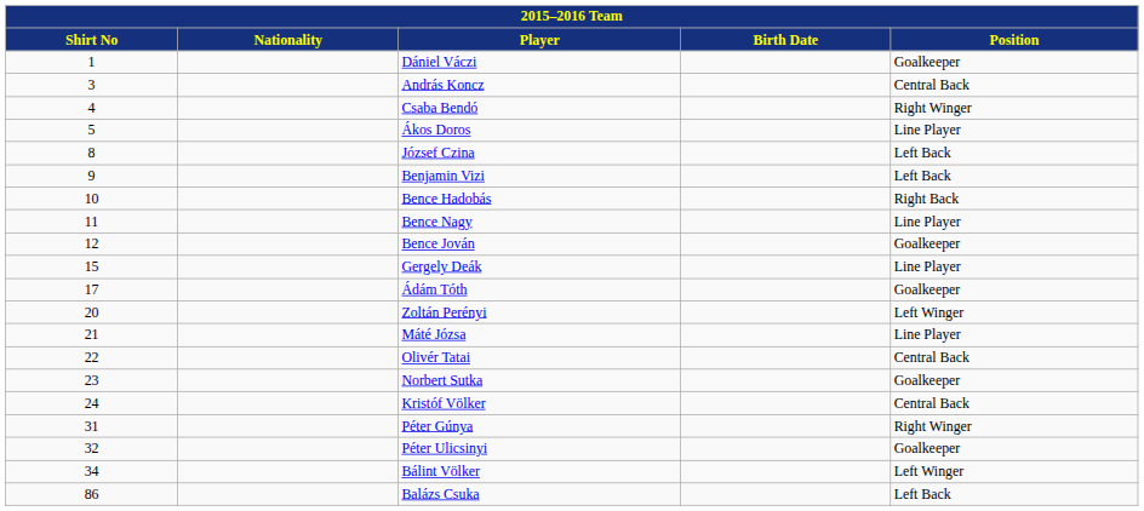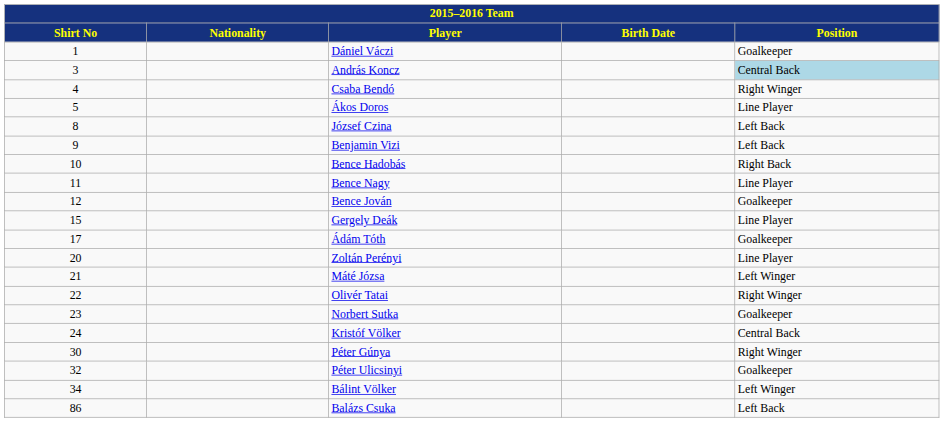 <table class="wikitable collapsible collapsed" style="width:100%">
 <tr>
 <th colspan=5 style="background-color:#15317E;color:yellow;text-align:center;"> <strong>2015–2016 Team</strong></th>
 </tr>
 <tr>
 <th style="color:yellow; background:#15317E">Shirt No</th>
 <th style="color:yellow; background:#15317E">Nationality</th>
 <th style="color:yellow; background:#15317E">Player</th>
 <th style="color:yellow; background:#15317E">Birth Date</th>
 <th style="color:yellow; background:#15317E">Position</th>
 </tr>
 <tr>
 <td align=center>1</td>
 <td></td>
 <td><a href='#'>Dániel Váczi</a></td>
 <td></td>
 <td>Goalkeeper</td>
 </tr>
 <tr>
 <td align=center>3</td>
 <td></td>
 <td><a href='#'>András Koncz</a></td>
 <td></td>
-<td>Central Back</td>
+<td style="background: lightblue;">Central Back</td>
 </tr>
 <tr>
 <td align=center>4</td>
 <td></td>
 <td><a href='#'>Csaba Bendó</a></td>
 <td></td>
 <td>Right Winger</td>
 </tr>
 <tr>
 <td align=center>5</td>
 <td></td>
 <td><a href='#'>Ákos Doros</a></td>
 <td></td>
 <td>Line Player</td>
 </tr>
 <tr>
 <td align=center>8</td>
 <td></td>
 <td><a href='#'>József Czina</a></td>
 <td></td>
 <td>Left Back</td>
 </tr>
 <tr>
 <td align=center>9</td>
 <td></td>
 <td><a href='#'>Benjamin Vizi</a></td>
 <td></td>
 <td>Left Back</td>
 </tr>
 <tr>
 <td align=center>10</td>
 <td></td>
 <td><a href='#'>Bence Hadobás</a></td>
 <td></td>
 <td>Right Back</td>
 </tr>
 <tr>
 <td align=center>11</td>
 <td></td>
 <td><a href='#'>Bence Nagy</a></td>
 <td></td>
 <td>Line Player</td>
 </tr>
 <tr>
 <td align=center>12</td>
 <td></td>
 <td><a href='#'>Bence Jován</a></td>
 <td></td>
 <td>Goalkeeper</td>
 </tr>
 <tr>
 <td align=center>15</td>
 <td></td>
 <td><a href='#'>Gergely Deák</a></td>
 <td></td>
 <td>Line Player</td>
 </tr>
 <tr>
 <td align=center>17</td>
 <td></td>
 <td><a href='#'>Ádám Tóth</a></td>
 <td></td>
 <td>Goalkeeper</td>
 </tr>
 <tr>
 <td align=center>20</td>
 <td></td>
 <td><a href='#'>Zoltán Perényi</a></td>
 <td></td>
-<td>Left Winger</td>
+<td>Line Player</td>
 </tr>
 <tr>
 <td align=center>21</td>
 <td></td>
 <td><a href='#'>Máté Józsa</a></td>
 <td></td>
-<td>Line Player</td>
+<td>Left Winger</td>
 </tr>
 <tr>
 <td align=center>22</td>
 <td></td>
 <td><a href='#'>Olivér Tatai</a></td>
 <td></td>
-<td>Central Back</td>
+<td>Right Winger</td>
 </tr>
 <tr>
 <td align=center>23</td>
 <td></td>
 <td><a href='#'>Norbert Sutka</a></td>
 <td></td>
 <td>Goalkeeper</td>
 </tr>
 <tr>
 <td align=center>24</td>
 <td></td>
 <td><a href='#'>Kristóf Völker</a></td>
 <td></td>
 <td>Central Back</td>
 </tr>
 <tr>
-<td align=center>31</td>
+<td align=center>30</td>
 <td></td>
 <td><a href='#'>Péter Gúnya</a></td>
 <td></td>
 <td>Right Winger</td>
 </tr>
 <tr>
 <td align=center>32</td>
 <td></td>
 <td><a href='#'>Péter Ulicsinyi</a></td>
 <td></td>
 <td>Goalkeeper</td>
 </tr>
 <tr>
 <td align=center>34</td>
 <td></td>
 <td><a href='#'>Bálint Völker</a></td>
 <td></td>
 <td>Left Winger</td>
 </tr>
 <tr>
 <td align=center>86</td>
 <td></td>
 <td><a href='#'>Balázs Csuka</a></td>
 <td></td>
 <td>Left Back</td>
 </tr>
 </table>
